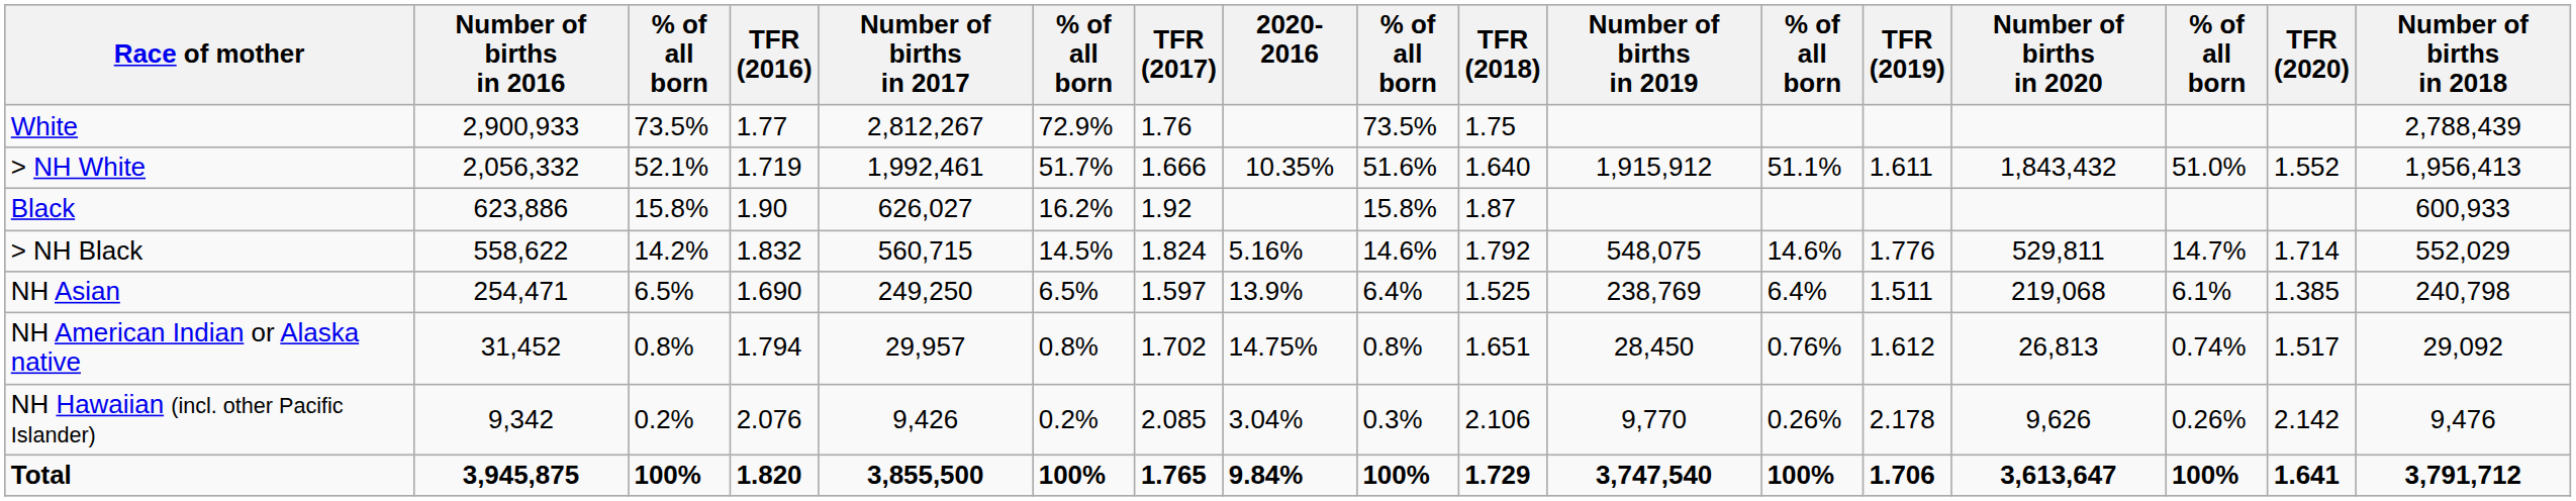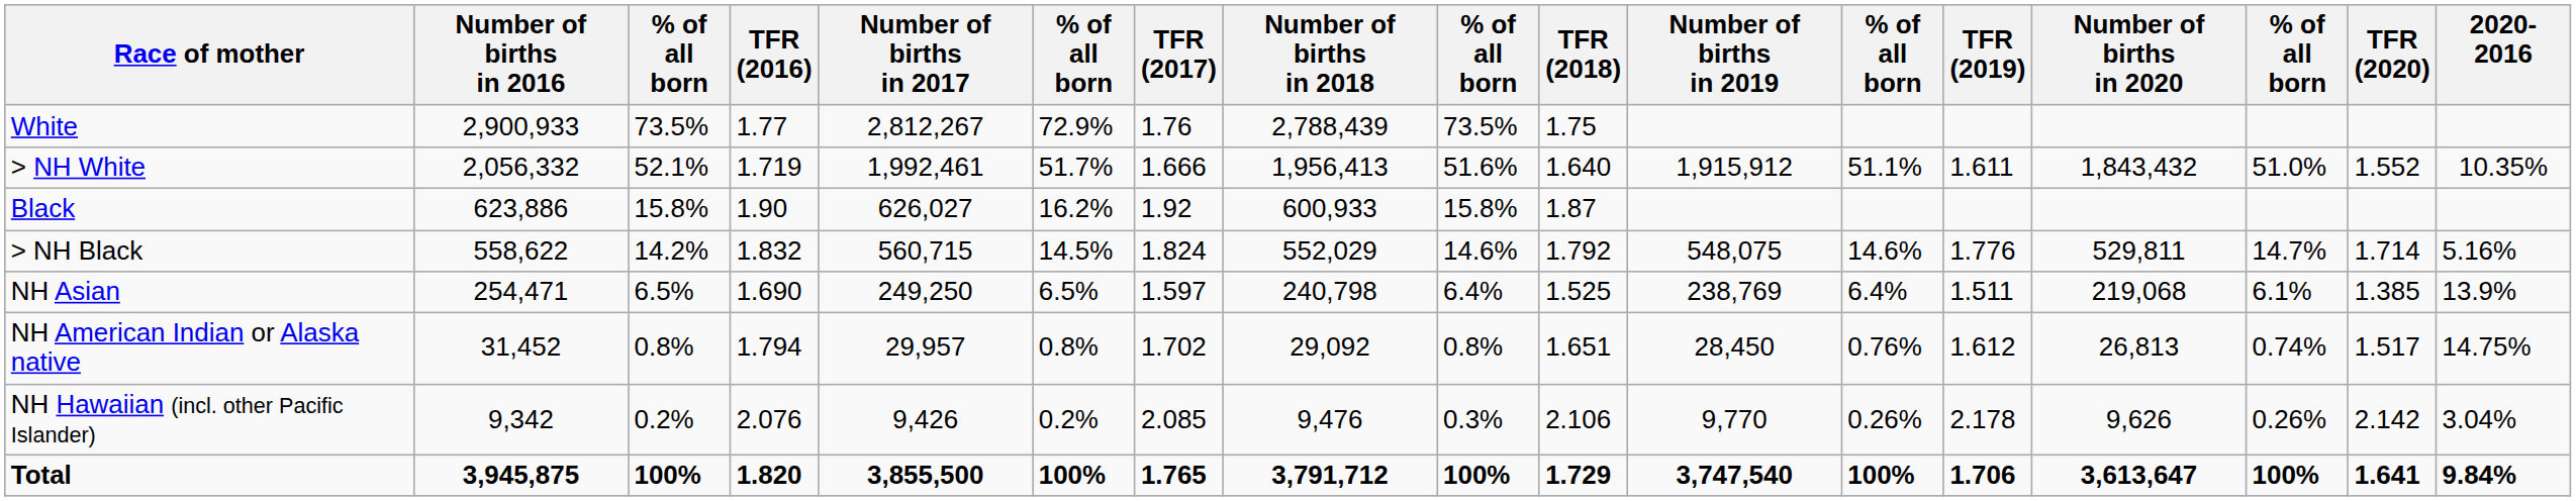 <table class="wikitable">
 <tr>
 <th><a href='#'>Race</a> of mother</th>
 <th>Number of births<br>in 2016</th>
 <th>% of all<br>born</th>
 <th>TFR<br>(2016)</th>
 <th>Number of births<br>in 2017</th>
 <th>% of all<br>born</th>
 <th>TFR<br>(2017)</th>
-<th>2020-2016<br><br></th>
+<th>Number of births<br>in 2018</th>
 <th>% of all<br>born</th>
 <th>TFR<br>(2018)</th>
 <th>Number of births<br>in 2019</th>
 <th>% of all<br>born</th>
 <th>TFR<br>(2019)</th>
 <th>Number of births<br>in 2020</th>
 <th>% of all<br>born</th>
 <th>TFR<br>(2020)</th>
-<th>Number of births<br>in 2018</th>
+<th>2020-2016<br><br></th>
 </tr>
 <tr>
 <td><a href='#'>White</a></td>
 <td style="text-align:center;">2,900,933</td>
 <td>73.5%</td>
 <td>1.77</td>
 <td style="text-align:center;">2,812,267</td>
 <td>72.9%</td>
 <td>1.76</td>
-<td></td>
+<td style="text-align:center;">2,788,439</td>
 <td>73.5%</td>
 <td>1.75</td>
 <td></td>
 <td></td>
 <td></td>
 <td></td>
 <td></td>
 <td></td>
-<td style="text-align:center;">2,788,439</td>
+<td></td>
 </tr>
 <tr>
 <td>> <a href='#'>NH White</a></td>
 <td style="text-align:center;">2,056,332</td>
 <td>52.1%</td>
 <td>1.719</td>
 <td style="text-align:center;">1,992,461</td>
 <td>51.7%</td>
 <td>1.666</td>
-<td style="text-align:center;">10.35%</td>
+<td style="text-align:center;">1,956,413</td>
 <td>51.6%</td>
 <td>1.640</td>
 <td style="text-align:center;">1,915,912</td>
 <td>51.1%</td>
 <td>1.611</td>
 <td style="text-align:center;">1,843,432</td>
 <td>51.0%</td>
 <td>1.552</td>
-<td style="text-align:center;">1,956,413</td>
+<td style="text-align:center;">10.35%</td>
 </tr>
 <tr>
 <td><a href='#'>Black</a></td>
 <td style="text-align:center;">623,886</td>
 <td>15.8%</td>
 <td>1.90</td>
 <td style="text-align:center;">626,027</td>
 <td>16.2%</td>
 <td>1.92</td>
-<td></td>
+<td style="text-align:center;">600,933</td>
 <td>15.8%</td>
 <td>1.87</td>
 <td></td>
 <td></td>
 <td></td>
 <td></td>
 <td></td>
 <td></td>
-<td style="text-align:center;">600,933</td>
+<td></td>
 </tr>
 <tr>
 <td>> NH Black</td>
 <td style="text-align:center;">558,622</td>
 <td>14.2%</td>
 <td>1.832</td>
 <td style="text-align:center;">560,715</td>
 <td>14.5%</td>
 <td>1.824</td>
-<td>5.16%</td>
+<td style="text-align:center;">552,029</td>
 <td>14.6%</td>
 <td>1.792</td>
 <td style="text-align:center;">548,075</td>
 <td>14.6%</td>
 <td>1.776</td>
 <td style="text-align:center;">529,811</td>
 <td>14.7%</td>
 <td>1.714</td>
-<td style="text-align:center;">552,029</td>
+<td>5.16%</td>
 </tr>
 <tr>
 <td>NH <a href='#'>Asian</a></td>
 <td style="text-align:center;">254,471</td>
 <td>6.5%</td>
 <td>1.690</td>
 <td style="text-align:center;">249,250</td>
 <td>6.5%</td>
 <td>1.597</td>
-<td>13.9%</td>
+<td style="text-align:center;">240,798</td>
 <td>6.4%</td>
 <td>1.525</td>
 <td style="text-align:center;">238,769</td>
 <td>6.4%</td>
 <td>1.511</td>
 <td style="text-align:center;">219,068</td>
 <td>6.1%</td>
 <td>1.385</td>
-<td style="text-align:center;">240,798</td>
+<td>13.9%</td>
 </tr>
 <tr>
 <td>NH <a href='#'>American Indian</a> or <a href='#'>Alaska native</a></td>
 <td style="text-align:center;">31,452</td>
 <td>0.8%</td>
 <td>1.794</td>
 <td style="text-align:center;">29,957</td>
 <td>0.8%</td>
 <td>1.702</td>
-<td>14.75%</td>
+<td style="text-align:center;">29,092</td>
 <td>0.8%</td>
 <td>1.651</td>
 <td style="text-align:center;">28,450</td>
 <td>0.76%</td>
 <td>1.612</td>
 <td style="text-align:center;">26,813</td>
 <td>0.74%</td>
 <td>1.517</td>
-<td style="text-align:center;">29,092</td>
+<td>14.75%</td>
 </tr>
 <tr>
 <td>NH <a href='#'>Hawaiian</a> <small>(incl. other Pacific Islander)</small></td>
 <td style="text-align:center;">9,342</td>
 <td>0.2%</td>
 <td>2.076</td>
 <td style="text-align:center;">9,426</td>
 <td>0.2%</td>
 <td>2.085</td>
-<td>3.04%</td>
+<td style="text-align:center;">9,476</td>
 <td>0.3%</td>
 <td>2.106</td>
 <td style="text-align:center;">9,770</td>
 <td>0.26%</td>
 <td>2.178</td>
 <td style="text-align:center;">9,626</td>
 <td>0.26%</td>
 <td>2.142</td>
-<td style="text-align:center;">9,476</td>
+<td>3.04%</td>
 </tr>
 <tr>
 <td><strong>Total</strong></td>
 <td style="text-align:center;"><strong>3,945,875</strong></td>
 <td><strong>100%</strong></td>
 <td><strong>1.820</strong></td>
 <td style="text-align:center;"><strong>3,855,500</strong></td>
 <td><strong>100%</strong></td>
 <td><strong>1.765</strong></td>
-<td><strong>9.84%</strong></td>
+<td style="text-align:center;"><strong>3,791,712</strong></td>
 <td><strong>100%</strong></td>
 <td><strong>1.729</strong></td>
 <td style="text-align:center;"><strong>3,747,540</strong></td>
 <td><strong>100%</strong></td>
 <td><strong>1.706</strong></td>
 <td style="text-align:center;"><strong>3,613,647</strong></td>
 <td><strong>100%</strong></td>
 <td><strong>1.641</strong></td>
-<td style="text-align:center;"><strong>3,791,712</strong></td>
+<td><strong>9.84%</strong></td>
 </tr>
 </table>
